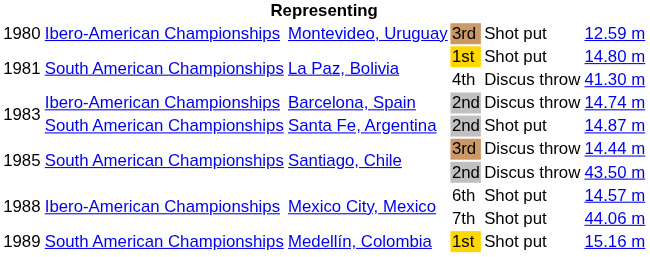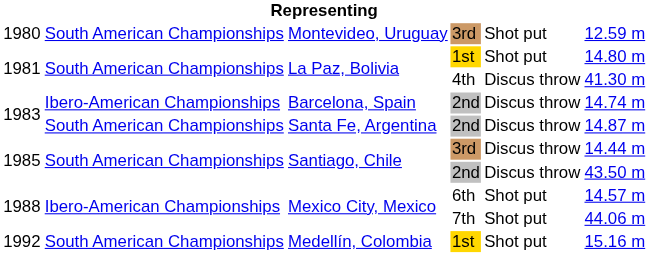 <table>
 <tr>
 <th colspan=6>Representing </th>
 </tr>
 <tr>
 <td>1980</td>
-<td><a href='#'>Ibero-American Championships</a></td>
+<td><a href='#'>South American Championships</a></td>
 <td><a href='#'>Montevideo, Uruguay</a></td>
 <td bgcolor=cc9966>3rd</td>
 <td>Shot put</td>
 <td><a href='#'>12.59 m</a></td>
 </tr>
 <tr>
 <td rowspan=2>1981</td>
 <td rowspan=2><a href='#'>South American Championships</a></td>
 <td rowspan=2><a href='#'>La Paz, Bolivia</a></td>
 <td bgcolor=gold>1st</td>
 <td>Shot put</td>
 <td><a href='#'>14.80 m</a></td>
 </tr>
 <tr>
 <td>4th</td>
 <td>Discus throw</td>
 <td><a href='#'>41.30 m</a></td>
 </tr>
 <tr>
 <td rowspan=2>1983</td>
 <td><a href='#'>Ibero-American Championships</a></td>
 <td><a href='#'>Barcelona, Spain</a></td>
 <td bgcolor=silver>2nd</td>
 <td>Discus throw</td>
 <td><a href='#'>14.74 m</a></td>
 </tr>
 <tr>
 <td><a href='#'>South American Championships</a></td>
 <td><a href='#'>Santa Fe, Argentina</a></td>
 <td bgcolor=silver>2nd</td>
-<td>Shot put</td>
+<td>Discus throw</td>
 <td><a href='#'>14.87 m</a></td>
 </tr>
 <tr>
 <td rowspan=2>1985</td>
 <td rowspan=2><a href='#'>South American Championships</a></td>
 <td rowspan=2><a href='#'>Santiago, Chile</a></td>
 <td bgcolor=cc9966>3rd</td>
 <td>Discus throw</td>
 <td><a href='#'>14.44 m</a></td>
 </tr>
 <tr>
 <td bgcolor=silver>2nd</td>
 <td>Discus throw</td>
 <td><a href='#'>43.50 m</a></td>
 </tr>
 <tr>
 <td rowspan=2>1988</td>
 <td rowspan=2><a href='#'>Ibero-American Championships</a></td>
 <td rowspan=2><a href='#'>Mexico City, Mexico</a></td>
 <td>6th</td>
 <td>Shot put</td>
 <td><a href='#'>14.57 m</a></td>
 </tr>
 <tr>
 <td>7th</td>
 <td>Shot put</td>
 <td><a href='#'>44.06 m</a></td>
 </tr>
 <tr>
-<td>1989</td>
+<td>1992</td>
 <td><a href='#'>South American Championships</a></td>
 <td><a href='#'>Medellín, Colombia</a></td>
 <td bgcolor=gold>1st</td>
 <td>Shot put</td>
 <td><a href='#'>15.16 m</a></td>
 </tr>
 </table>
